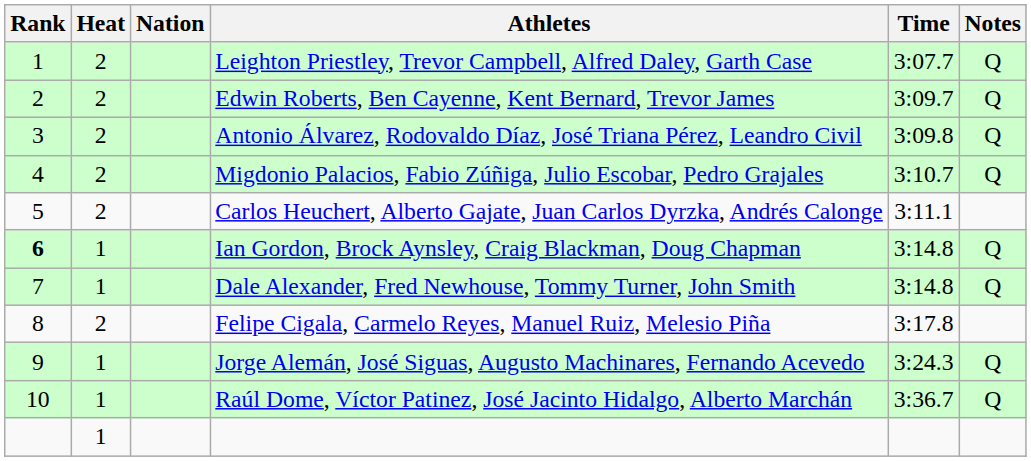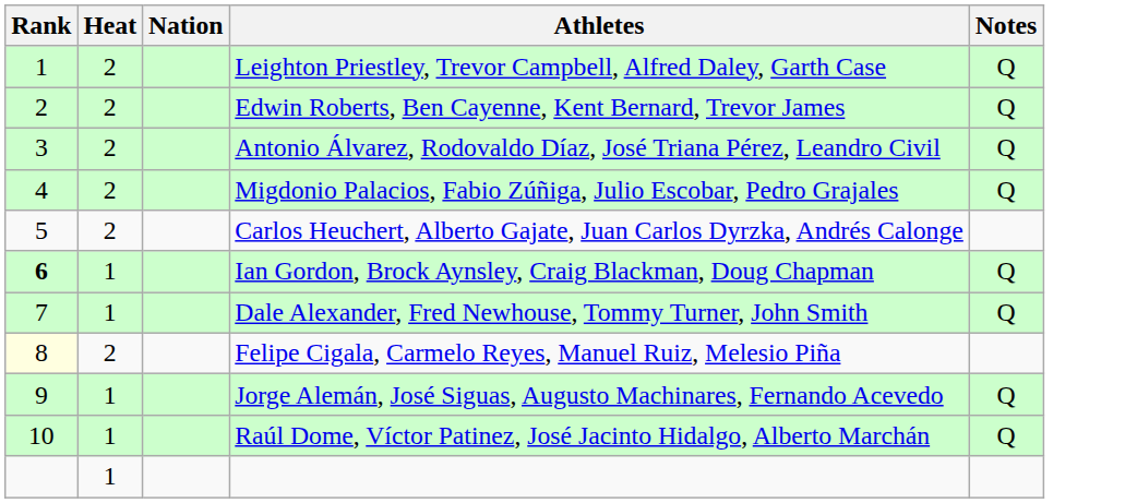 <table class="wikitable sortable" style="text-align:center">
 <tr>
 <th>Rank</th>
 <th>Heat</th>
 <th>Nation</th>
 <th>Athletes</th>
-<th>Time</th>
 <th>Notes</th>
 </tr>
 <tr bgcolor=ccffcc>
 <td>1</td>
 <td>2</td>
 <td align=left></td>
 <td align=left><a href='#'>Leighton Priestley</a>, <a href='#'>Trevor Campbell</a>, <a href='#'>Alfred Daley</a>, <a href='#'>Garth Case</a></td>
-<td>3:07.7</td>
 <td>Q</td>
 </tr>
 <tr bgcolor=ccffcc>
 <td>2</td>
 <td>2</td>
 <td align=left></td>
 <td align=left><a href='#'>Edwin Roberts</a>, <a href='#'>Ben Cayenne</a>, <a href='#'>Kent Bernard</a>, <a href='#'>Trevor James</a></td>
-<td>3:09.7</td>
 <td>Q</td>
 </tr>
 <tr bgcolor=ccffcc>
 <td>3</td>
 <td>2</td>
 <td align=left></td>
 <td align=left><a href='#'>Antonio Álvarez</a>, <a href='#'>Rodovaldo Díaz</a>, <a href='#'>José Triana Pérez</a>, <a href='#'>Leandro Civil</a></td>
-<td>3:09.8</td>
 <td>Q</td>
 </tr>
 <tr bgcolor=ccffcc>
 <td>4</td>
 <td>2</td>
 <td align=left></td>
 <td align=left><a href='#'>Migdonio Palacios</a>, <a href='#'>Fabio Zúñiga</a>, <a href='#'>Julio Escobar</a>, <a href='#'>Pedro Grajales</a></td>
-<td>3:10.7</td>
 <td>Q</td>
 </tr>
 <tr>
 <td>5</td>
 <td>2</td>
 <td align=left></td>
 <td align=left><a href='#'>Carlos Heuchert</a>, <a href='#'>Alberto Gajate</a>, <a href='#'>Juan Carlos Dyrzka</a>, <a href='#'>Andrés Calonge</a></td>
-<td>3:11.1</td>
 <td></td>
 </tr>
 <tr bgcolor=ccffcc>
 <td><strong>6</strong></td>
 <td>1</td>
 <td align=left></td>
 <td align=left><a href='#'>Ian Gordon</a>, <a href='#'>Brock Aynsley</a>, <a href='#'>Craig Blackman</a>, <a href='#'>Doug Chapman</a></td>
-<td>3:14.8</td>
 <td>Q</td>
 </tr>
 <tr bgcolor=ccffcc>
 <td>7</td>
 <td>1</td>
 <td align=left></td>
 <td align=left><a href='#'>Dale Alexander</a>, <a href='#'>Fred Newhouse</a>, <a href='#'>Tommy Turner</a>, <a href='#'>John Smith</a></td>
-<td>3:14.8</td>
 <td>Q</td>
 </tr>
 <tr>
-<td>8</td>
+<td style="background: lightyellow;">8</td>
 <td>2</td>
 <td align=left></td>
 <td align=left><a href='#'>Felipe Cigala</a>, <a href='#'>Carmelo Reyes</a>, <a href='#'>Manuel Ruiz</a>, <a href='#'>Melesio Piña</a></td>
-<td>3:17.8</td>
 <td></td>
 </tr>
 <tr bgcolor=ccffcc>
 <td>9</td>
 <td>1</td>
 <td align=left></td>
 <td align=left><a href='#'>Jorge Alemán</a>, <a href='#'>José Siguas</a>, <a href='#'>Augusto Machinares</a>, <a href='#'>Fernando Acevedo</a></td>
-<td>3:24.3</td>
 <td>Q</td>
 </tr>
 <tr bgcolor=ccffcc>
 <td>10</td>
 <td>1</td>
 <td align=left></td>
 <td align=left><a href='#'>Raúl Dome</a>, <a href='#'>Víctor Patinez</a>, <a href='#'>José Jacinto Hidalgo</a>, <a href='#'>Alberto Marchán</a></td>
-<td>3:36.7</td>
 <td>Q</td>
 </tr>
 <tr>
 <td></td>
 <td>1</td>
 <td align=left></td>
 <td align=left></td>
 <td></td>
-<td></td>
 </tr>
 </table>
